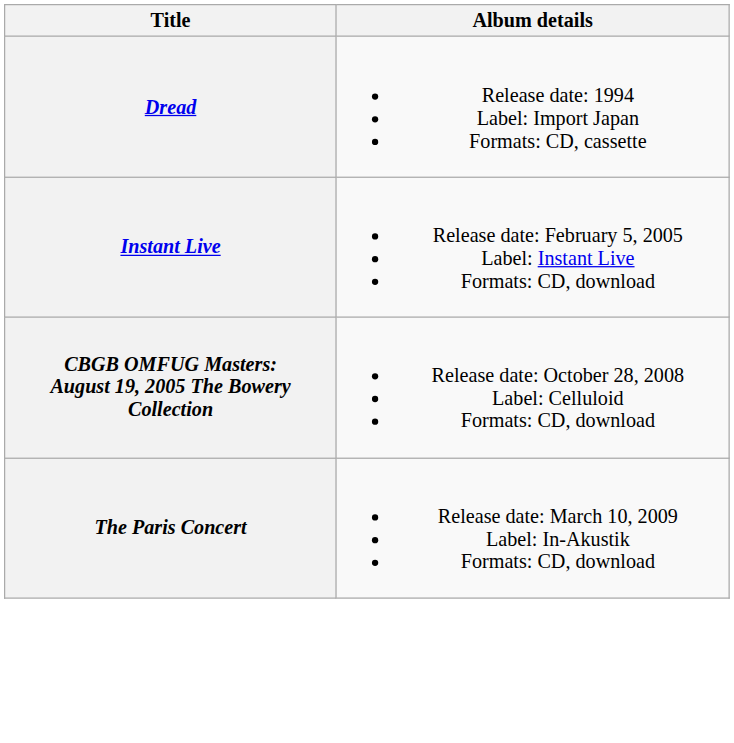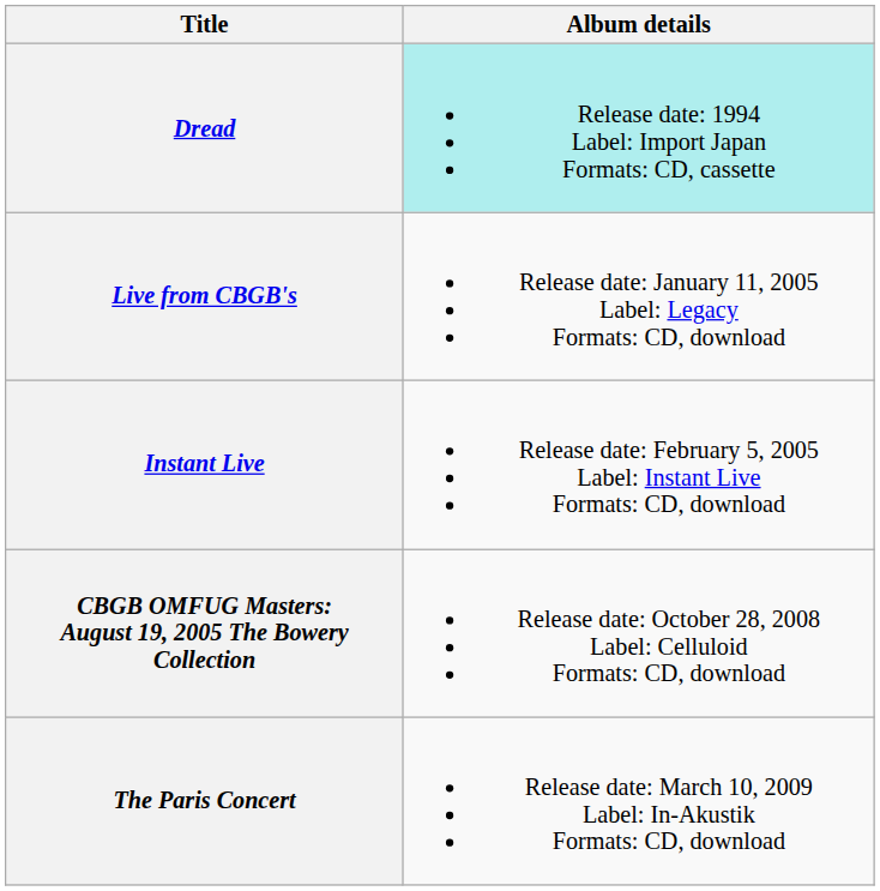 <table class="wikitable plainrowheaders" style="text-align:center;">
 <tr>
 <th style="width:16em;">Title</th>
 <th style="width:19em;">Album details</th>
 </tr>
 <tr>
 <th scope="row"><em><a href='#'>Dread</a></em></th>
-<td><br><ul><li>Release date: 1994</li><li>Label: Import Japan</li><li>Formats: CD, cassette</li></ul></td>
+<td style="background: paleturquoise;"><br><ul><li>Release date: 1994</li><li>Label: Import Japan</li><li>Formats: CD, cassette</li></ul></td>
+</tr>
+<tr>
+<th scope="row"><em><a href='#'>Live from CBGB's</a></em></th>
+<td><br><ul><li>Release date: January 11, 2005</li><li>Label: <a href='#'>Legacy</a></li><li>Formats: CD, download</li></ul></td>
 </tr>
 <tr>
 <th scope="row"><em><a href='#'>Instant Live</a></em></th>
 <td><br><ul><li>Release date: February 5, 2005</li><li>Label: <a href='#'>Instant Live</a></li><li>Formats: CD, download</li></ul></td>
 </tr>
 <tr>
 <th scope="row"><em>CBGB OMFUG Masters:<br>August 19, 2005 The Bowery Collection</em></th>
 <td><br><ul><li>Release date: October 28, 2008</li><li>Label: Celluloid</li><li>Formats: CD, download</li></ul></td>
 </tr>
 <tr>
 <th scope="row"><em>The Paris Concert</em></th>
 <td><br><ul><li>Release date: March 10, 2009</li><li>Label: In-Akustik</li><li>Formats: CD, download</li></ul></td>
 </tr>
 </table>
